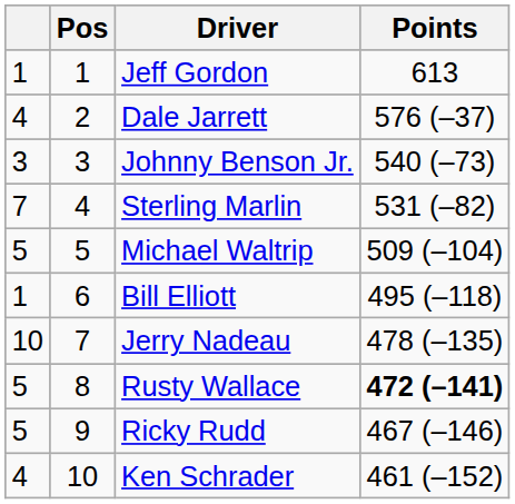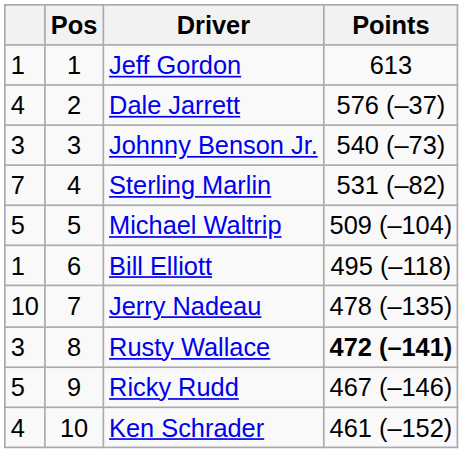 <table class="wikitable" style="font-size: 95%;">
 <tr>
 <th></th>
 <th>Pos</th>
 <th>Driver</th>
 <th>Points</th>
 </tr>
 <tr>
 <td align="left"> 1</td>
 <td style="text-align:center;">1</td>
 <td><a href='#'>Jeff Gordon</a></td>
 <td style="text-align:center;">613</td>
 </tr>
 <tr>
 <td align="left"> 4</td>
 <td style="text-align:center;">2</td>
 <td><a href='#'>Dale Jarrett</a></td>
 <td style="text-align:center;">576 (–37)</td>
 </tr>
 <tr>
 <td align="left"> 3</td>
 <td style="text-align:center;">3</td>
 <td><a href='#'>Johnny Benson Jr.</a></td>
 <td style="text-align:center;">540 (–73)</td>
 </tr>
 <tr>
 <td align="left"> 7</td>
 <td style="text-align:center;">4</td>
 <td><a href='#'>Sterling Marlin</a></td>
 <td style="text-align:center;">531 (–82)</td>
 </tr>
 <tr>
 <td align="left"> 5</td>
 <td style="text-align:center;">5</td>
 <td><a href='#'>Michael Waltrip</a></td>
 <td style="text-align:center;">509 (–104)</td>
 </tr>
 <tr>
 <td align="left"> 1</td>
 <td style="text-align:center;">6</td>
 <td><a href='#'>Bill Elliott</a></td>
 <td style="text-align:center;">495 (–118)</td>
 </tr>
 <tr>
 <td align="left"> 10</td>
 <td style="text-align:center;">7</td>
 <td><a href='#'>Jerry Nadeau</a></td>
 <td style="text-align:center;">478 (–135)</td>
 </tr>
 <tr>
-<td align="left"> 5</td>
+<td align="left"> 3</td>
 <td style="text-align:center;">8</td>
 <td><a href='#'>Rusty Wallace</a></td>
 <td style="text-align:center;"><strong>472 (–141)</strong></td>
 </tr>
 <tr>
 <td align="left"> 5</td>
 <td style="text-align:center;">9</td>
 <td><a href='#'>Ricky Rudd</a></td>
 <td style="text-align:center;">467 (–146)</td>
 </tr>
 <tr>
 <td align="left"> 4</td>
 <td style="text-align:center;">10</td>
 <td><a href='#'>Ken Schrader</a></td>
 <td style="text-align:center;">461 (–152)</td>
 </tr>
 </table>
